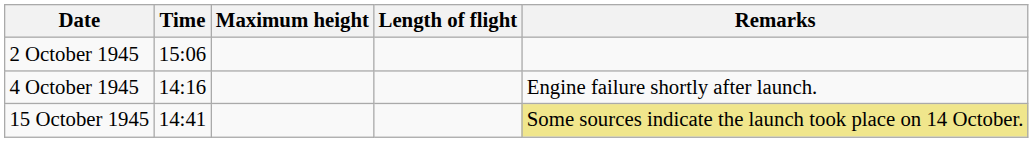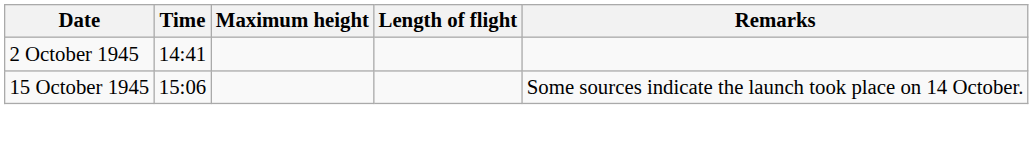 <table class="wikitable">
 <tr align="center" valign="top">
 <th>Date</th>
 <th>Time</th>
 <th>Maximum height</th>
 <th>Length of flight</th>
 <th>Remarks</th>
 </tr>
 <tr>
 <td>2 October 1945</td>
-<td>15:06</td>
+<td>14:41</td>
 <td></td>
 <td></td>
 <td></td>
 </tr>
 <tr>
-<td>4 October 1945</td>
-<td>14:16</td>
+<td>15 October 1945</td>
+<td>15:06</td>
 <td></td>
 <td></td>
-<td>Engine failure shortly after launch.</td>
-</tr>
-<tr>
-<td>15 October 1945</td>
-<td>14:41</td>
-<td></td>
-<td></td>
-<td style="background: khaki;">Some sources indicate the launch took place on 14 October.</td>
+<td>Some sources indicate the launch took place on 14 October.</td>
 </tr>
 </table>
